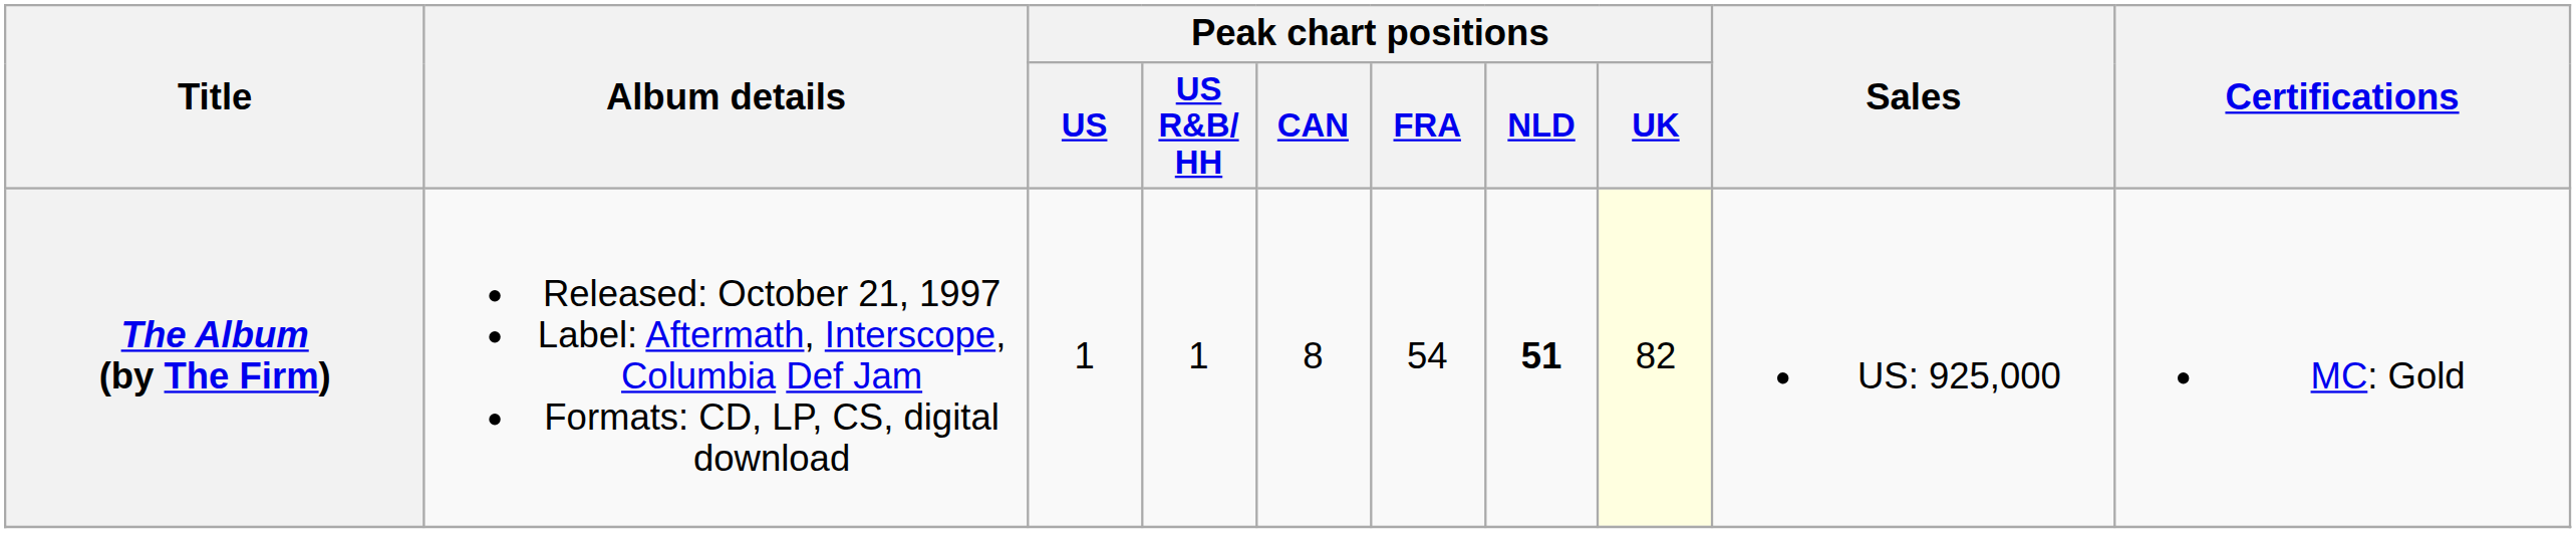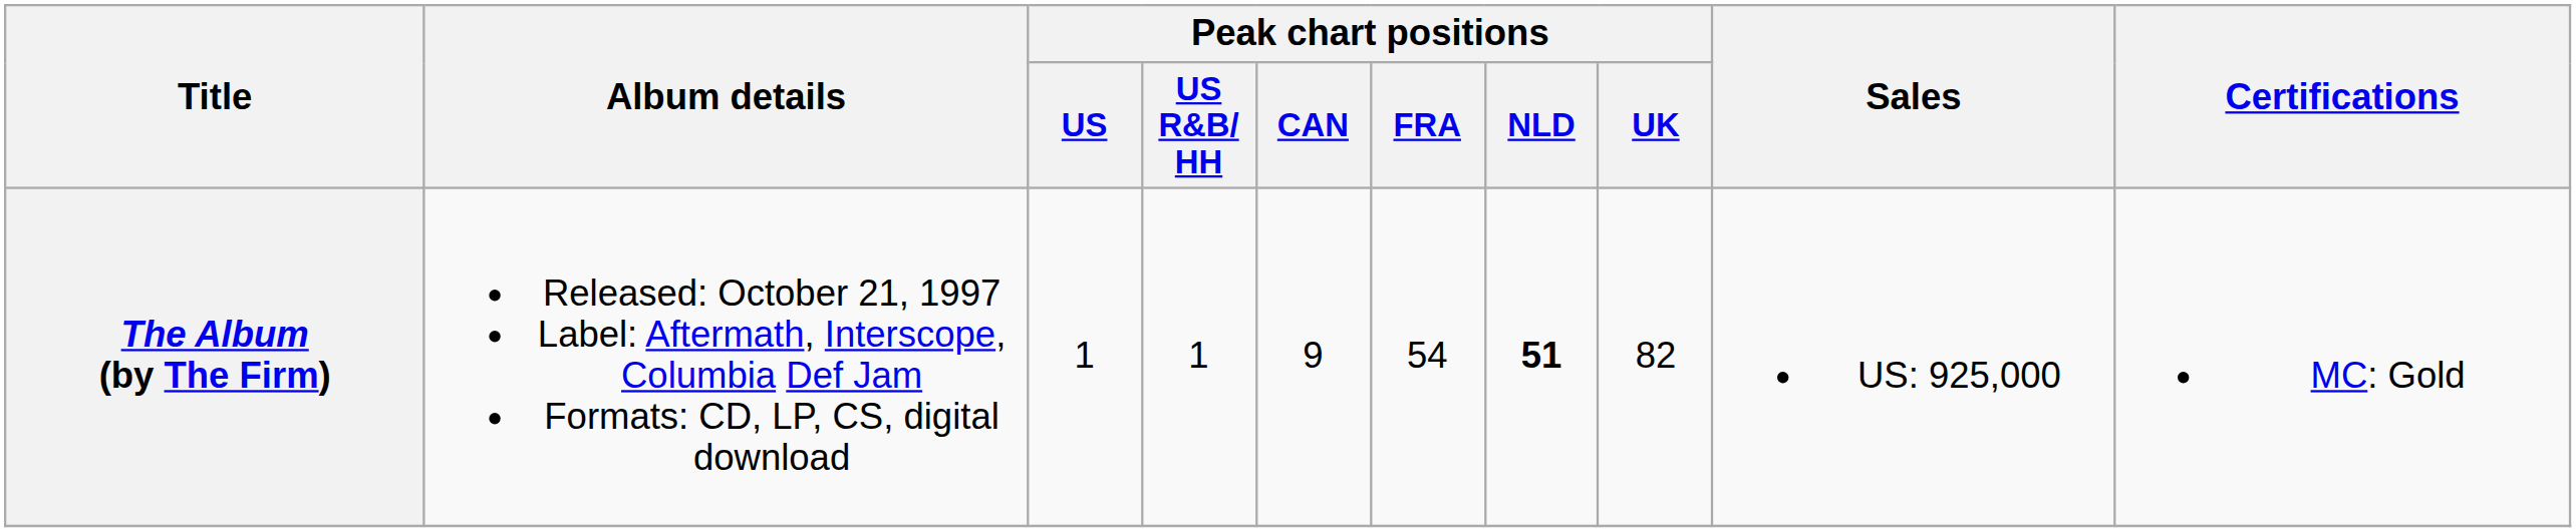 <table class="wikitable plainrowheaders" style="text-align:center;">
 <tr>
 <th scope="col" rowspan="2" style="width:11em;">Title</th>
 <th scope="col" rowspan="2" style="width:16em;">Album details</th>
 <th scope="col" colspan="6">Peak chart positions</th>
 <th scope="col" rowspan="2" style="width:10.5em;">Sales</th>
 <th scope="col" rowspan="2" style="width:12em;"><a href='#'>Certifications</a></th>
 </tr>
 <tr>
 <th scope="col" style="width:3em;font-size:90%;"><a href='#'>US</a><br></th>
 <th scope="col" style="width:3em;font-size:90%;"><a href='#'>US<br>R&B/<br>HH</a><br></th>
 <th scope="col" style="width:3em;font-size:90%;"><a href='#'>CAN</a><br></th>
 <th scope="col" style="width:3em;font-size:90%;"><a href='#'>FRA</a><br></th>
 <th scope="col" style="width:3em;font-size:90%;"><a href='#'>NLD</a><br></th>
 <th scope="col" style="width:3em;font-size:90%;"><a href='#'>UK</a><br></th>
 </tr>
 <tr>
 <th scope="row"><em><a href='#'>The Album</a></em><br><span>(by <a href='#'>The Firm</a>)</span></th>
 <td><br><ul><li>Released: October 21, 1997</li><li>Label: <a href='#'>Aftermath</a>, <a href='#'>Interscope</a>, <a href='#'>Columbia</a> <a href='#'> Def Jam</a></li><li>Formats: CD, LP, CS, digital download</li></ul></td>
 <td>1</td>
 <td>1</td>
-<td>8</td>
+<td>9</td>
 <td>54</td>
 <td><strong>51</strong></td>
-<td style="background: lightyellow;">82</td>
+<td>82</td>
 <td><br><ul><li>US: 925,000</li></ul></td>
 <td><br><ul><li><a href='#'>MC</a>: Gold</li></ul></td>
 </tr>
 <tr>
 </tr>
 <tr>
 </tr>
 </table>
